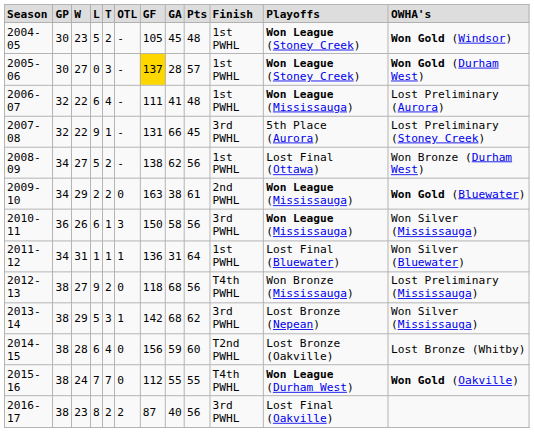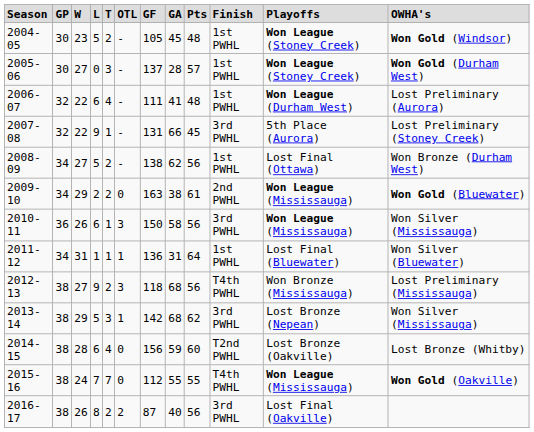 <table class="wikitable">
 <tr style="font-weight:bold; background-color:#dddddd;" |>
 <td>Season</td>
 <td>GP</td>
 <td>W</td>
 <td>L</td>
 <td>T</td>
 <td>OTL</td>
 <td>GF</td>
 <td>GA</td>
 <td>Pts</td>
 <td>Finish</td>
 <td>Playoffs</td>
 <td>OWHA's</td>
 </tr>
 <tr>
 <td>2004-05</td>
 <td>30</td>
 <td>23</td>
 <td>5</td>
 <td>2</td>
 <td>-</td>
 <td>105</td>
 <td>45</td>
 <td>48</td>
 <td>1st PWHL</td>
 <td><strong>Won League</strong> (<a href='#'>Stoney Creek</a>)</td>
 <td><strong>Won Gold</strong> (<a href='#'>Windsor</a>)</td>
 </tr>
 <tr>
 <td>2005-06</td>
 <td>30</td>
 <td>27</td>
 <td>0</td>
 <td>3</td>
 <td>-</td>
-<td style="background: gold;">137</td>
+<td>137</td>
 <td>28</td>
 <td>57</td>
 <td>1st PWHL</td>
 <td><strong>Won League</strong> (<a href='#'>Stoney Creek</a>)</td>
 <td><strong>Won Gold</strong> (<a href='#'>Durham West</a>)</td>
 </tr>
 <tr>
 <td>2006-07</td>
 <td>32</td>
 <td>22</td>
 <td>6</td>
 <td>4</td>
 <td>-</td>
 <td>111</td>
 <td>41</td>
 <td>48</td>
 <td>1st PWHL</td>
-<td><strong>Won League</strong> (<a href='#'>Mississauga</a>)</td>
+<td><strong>Won League</strong> (<a href='#'>Durham West</a>)</td>
 <td>Lost Preliminary (<a href='#'>Aurora</a>)</td>
 </tr>
 <tr>
 <td>2007-08</td>
 <td>32</td>
 <td>22</td>
 <td>9</td>
 <td>1</td>
 <td>-</td>
 <td>131</td>
 <td>66</td>
 <td>45</td>
 <td>3rd PWHL</td>
 <td>5th Place (<a href='#'>Aurora</a>)</td>
 <td>Lost Preliminary (<a href='#'>Stoney Creek</a>)</td>
 </tr>
 <tr>
 <td>2008-09</td>
 <td>34</td>
 <td>27</td>
 <td>5</td>
 <td>2</td>
 <td>-</td>
 <td>138</td>
 <td>62</td>
 <td>56</td>
 <td>1st PWHL</td>
 <td>Lost Final (<a href='#'>Ottawa</a>)</td>
 <td>Won Bronze (<a href='#'>Durham West</a>)</td>
 </tr>
 <tr>
 <td>2009-10</td>
 <td>34</td>
 <td>29</td>
 <td>2</td>
 <td>2</td>
 <td>0</td>
 <td>163</td>
 <td>38</td>
 <td>61</td>
 <td>2nd PWHL</td>
 <td><strong>Won League</strong> (<a href='#'>Mississauga</a>)</td>
 <td><strong>Won Gold</strong> (<a href='#'>Bluewater</a>)</td>
 </tr>
 <tr>
 <td>2010-11</td>
 <td>36</td>
 <td>26</td>
 <td>6</td>
 <td>1</td>
 <td>3</td>
 <td>150</td>
 <td>58</td>
 <td>56</td>
 <td>3rd PWHL</td>
 <td><strong>Won League</strong> (<a href='#'>Mississauga</a>)</td>
 <td>Won Silver (<a href='#'>Mississauga</a>)</td>
 </tr>
 <tr>
 <td>2011-12</td>
 <td>34</td>
 <td>31</td>
 <td>1</td>
 <td>1</td>
 <td>1</td>
 <td>136</td>
 <td>31</td>
 <td>64</td>
 <td>1st PWHL</td>
 <td>Lost Final (<a href='#'>Bluewater</a>)</td>
 <td>Won Silver (<a href='#'>Bluewater</a>)</td>
 </tr>
 <tr>
 <td>2012-13</td>
 <td>38</td>
 <td>27</td>
 <td>9</td>
 <td>2</td>
-<td>0</td>
+<td>3</td>
 <td>118</td>
 <td>68</td>
 <td>56</td>
 <td>T4th PWHL</td>
 <td>Won Bronze  (<a href='#'>Mississauga</a>)</td>
 <td>Lost Preliminary (<a href='#'>Mississauga</a>)</td>
 </tr>
 <tr>
 <td>2013-14</td>
 <td>38</td>
 <td>29</td>
 <td>5</td>
 <td>3</td>
 <td>1</td>
 <td>142</td>
 <td>68</td>
 <td>62</td>
 <td>3rd PWHL</td>
 <td>Lost Bronze (<a href='#'>Nepean</a>)</td>
 <td>Won Silver (<a href='#'>Mississauga</a>)</td>
 </tr>
 <tr>
 <td>2014-15</td>
 <td>38</td>
 <td>28</td>
 <td>6</td>
 <td>4</td>
 <td>0</td>
 <td>156</td>
 <td>59</td>
 <td>60</td>
 <td>T2nd PWHL</td>
 <td>Lost Bronze (Oakville)</td>
 <td>Lost Bronze (Whitby)</td>
 </tr>
 <tr>
 <td>2015-16</td>
 <td>38</td>
 <td>24</td>
 <td>7</td>
 <td>7</td>
 <td>0</td>
 <td>112</td>
 <td>55</td>
 <td>55</td>
 <td>T4th PWHL</td>
-<td><strong>Won League</strong> (<a href='#'>Durham West</a>)</td>
+<td><strong>Won League</strong> (<a href='#'>Mississauga</a>)</td>
 <td><strong>Won Gold</strong> (<a href='#'>Oakville</a>)</td>
 </tr>
 <tr>
 <td>2016-17</td>
 <td>38</td>
-<td>23</td>
+<td>26</td>
 <td>8</td>
 <td>2</td>
 <td>2</td>
 <td>87</td>
 <td>40</td>
 <td>56</td>
 <td>3rd PWHL</td>
 <td>Lost Final (<a href='#'>Oakville</a>)</td>
 <td></td>
 </tr>
 </table>
